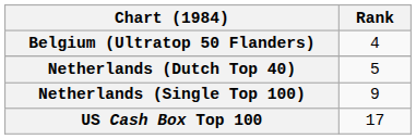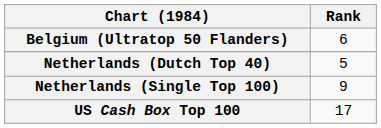 <table class="wikitable sortable plainrowheaders">
 <tr>
 <th style="width: 200pt;">Chart (1984)</th>
 <th style="width: 40pt;">Rank</th>
 </tr>
 <tr>
 <th scope="row">Belgium (Ultratop 50 Flanders)</th>
-<td align="center">4</td>
+<td align="center">6</td>
 </tr>
 <tr>
 </tr>
 <tr>
 <th scope="row">Netherlands (Dutch Top 40)</th>
 <td align="center">5</td>
 </tr>
 <tr>
 <th scope="row">Netherlands (Single Top 100)</th>
 <td align="center">9</td>
 </tr>
 <tr>
 <th scope="row">US <em>Cash Box</em> Top 100</th>
 <td align="center">17</td>
 </tr>
 </table>
